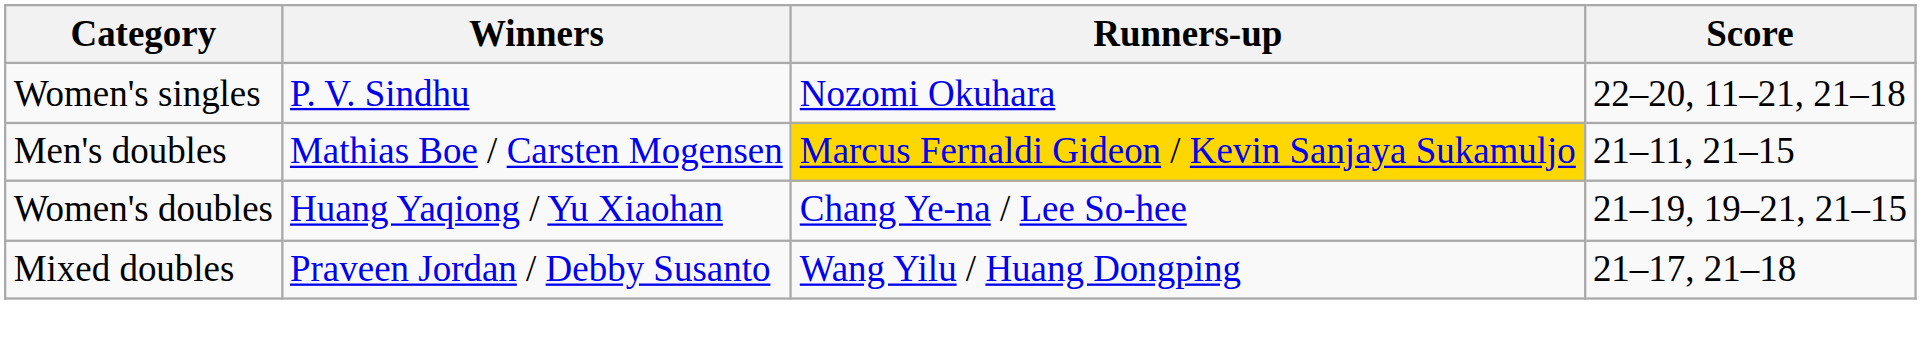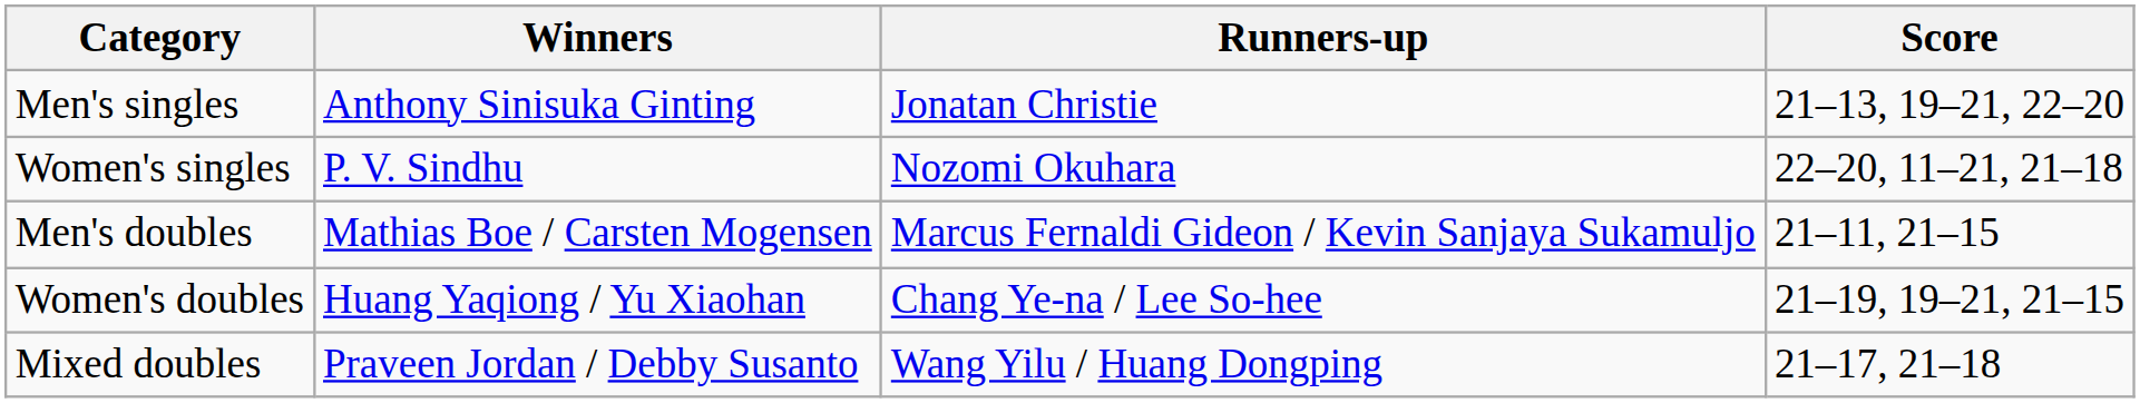 <table class=wikitable style="white-space:nowrap;">
 <tr>
 <th>Category</th>
 <th>Winners</th>
 <th>Runners-up</th>
 <th>Score</th>
+</tr>
+<tr>
+<td>Men's singles</td>
+<td> <a href='#'>Anthony Sinisuka Ginting</a></td>
+<td> <a href='#'>Jonatan Christie</a></td>
+<td>21–13, 19–21, 22–20</td>
 </tr>
 <tr>
 <td>Women's singles</td>
 <td> <a href='#'>P. V. Sindhu</a></td>
 <td> <a href='#'>Nozomi Okuhara</a></td>
 <td>22–20, 11–21, 21–18</td>
 </tr>
 <tr>
 <td>Men's doubles</td>
 <td> <a href='#'>Mathias Boe</a> / <a href='#'>Carsten Mogensen</a></td>
-<td style="background: gold;"> <a href='#'>Marcus Fernaldi Gideon</a> / <a href='#'>Kevin Sanjaya Sukamuljo</a></td>
+<td> <a href='#'>Marcus Fernaldi Gideon</a> / <a href='#'>Kevin Sanjaya Sukamuljo</a></td>
 <td>21–11, 21–15</td>
 </tr>
 <tr>
 <td>Women's doubles</td>
 <td> <a href='#'>Huang Yaqiong</a> / <a href='#'>Yu Xiaohan</a></td>
 <td> <a href='#'>Chang Ye-na</a> / <a href='#'>Lee So-hee</a></td>
 <td>21–19, 19–21, 21–15</td>
 </tr>
 <tr>
 <td>Mixed doubles</td>
 <td> <a href='#'>Praveen Jordan</a> / <a href='#'>Debby Susanto</a></td>
 <td> <a href='#'>Wang Yilu</a> / <a href='#'>Huang Dongping</a></td>
 <td>21–17, 21–18</td>
 </tr>
 </table>
